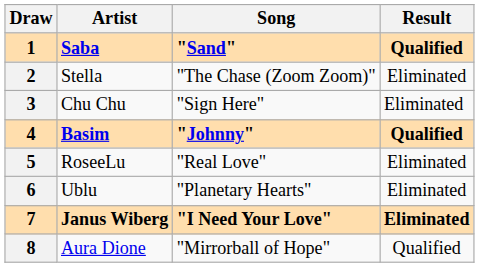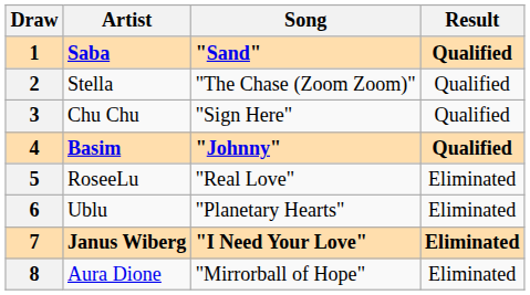 <table class="sortable wikitable plainrowheaders" style="margin: 1em auto 1em auto">
 <tr>
 <th scope="col">Draw</th>
 <th scope="col">Artist</th>
 <th scope="col">Song</th>
 <th scope="col">Result</th>
 </tr>
 <tr style="font-weight:bold; background:navajowhite;">
 <th scope="row" style="text-align:center; font-weight:bold; background:navajowhite;">1</th>
 <td><a href='#'>Saba</a></td>
 <td>"<a href='#'>Sand</a>"</td>
 <td align="center">Qualified</td>
 </tr>
 <tr>
 <th scope="row" style="text-align:center;">2</th>
 <td>Stella</td>
 <td>"The Chase (Zoom Zoom)"</td>
-<td align="center">Eliminated</td>
+<td align="center">Qualified</td>
 </tr>
 <tr>
 <th scope="row" style="text-align:center;">3</th>
 <td>Chu Chu</td>
 <td>"Sign Here"</td>
-<td>Eliminated</td>
+<td align="center">Qualified</td>
 </tr>
 <tr style="font-weight:bold; background:navajowhite;">
 <th scope="row" style="text-align:center; font-weight:bold; background:navajowhite;">4</th>
 <td><a href='#'>Basim</a></td>
 <td>"<a href='#'>Johnny</a>"</td>
 <td align="center">Qualified</td>
 </tr>
 <tr>
 <th scope="row" style="text-align:center;">5</th>
 <td>RoseeLu</td>
 <td>"Real Love"</td>
 <td align="center">Eliminated</td>
 </tr>
 <tr>
 <th scope="row" style="text-align:center;">6</th>
 <td>Ublu</td>
 <td>"Planetary Hearts"</td>
 <td align="center">Eliminated</td>
 </tr>
 <tr style="font-weight:bold; background:navajowhite;">
 <th scope="row" style="text-align:center; font-weight:bold; background:navajowhite;">7</th>
 <td>Janus Wiberg</td>
 <td>"I Need Your Love"</td>
 <td align="center">Eliminated</td>
 </tr>
 <tr>
 <th scope="row" style="text-align:center;">8</th>
 <td><a href='#'>Aura Dione</a></td>
 <td>"Mirrorball of Hope"</td>
-<td align="center">Qualified</td>
+<td align="center">Eliminated</td>
 </tr>
 </table>
